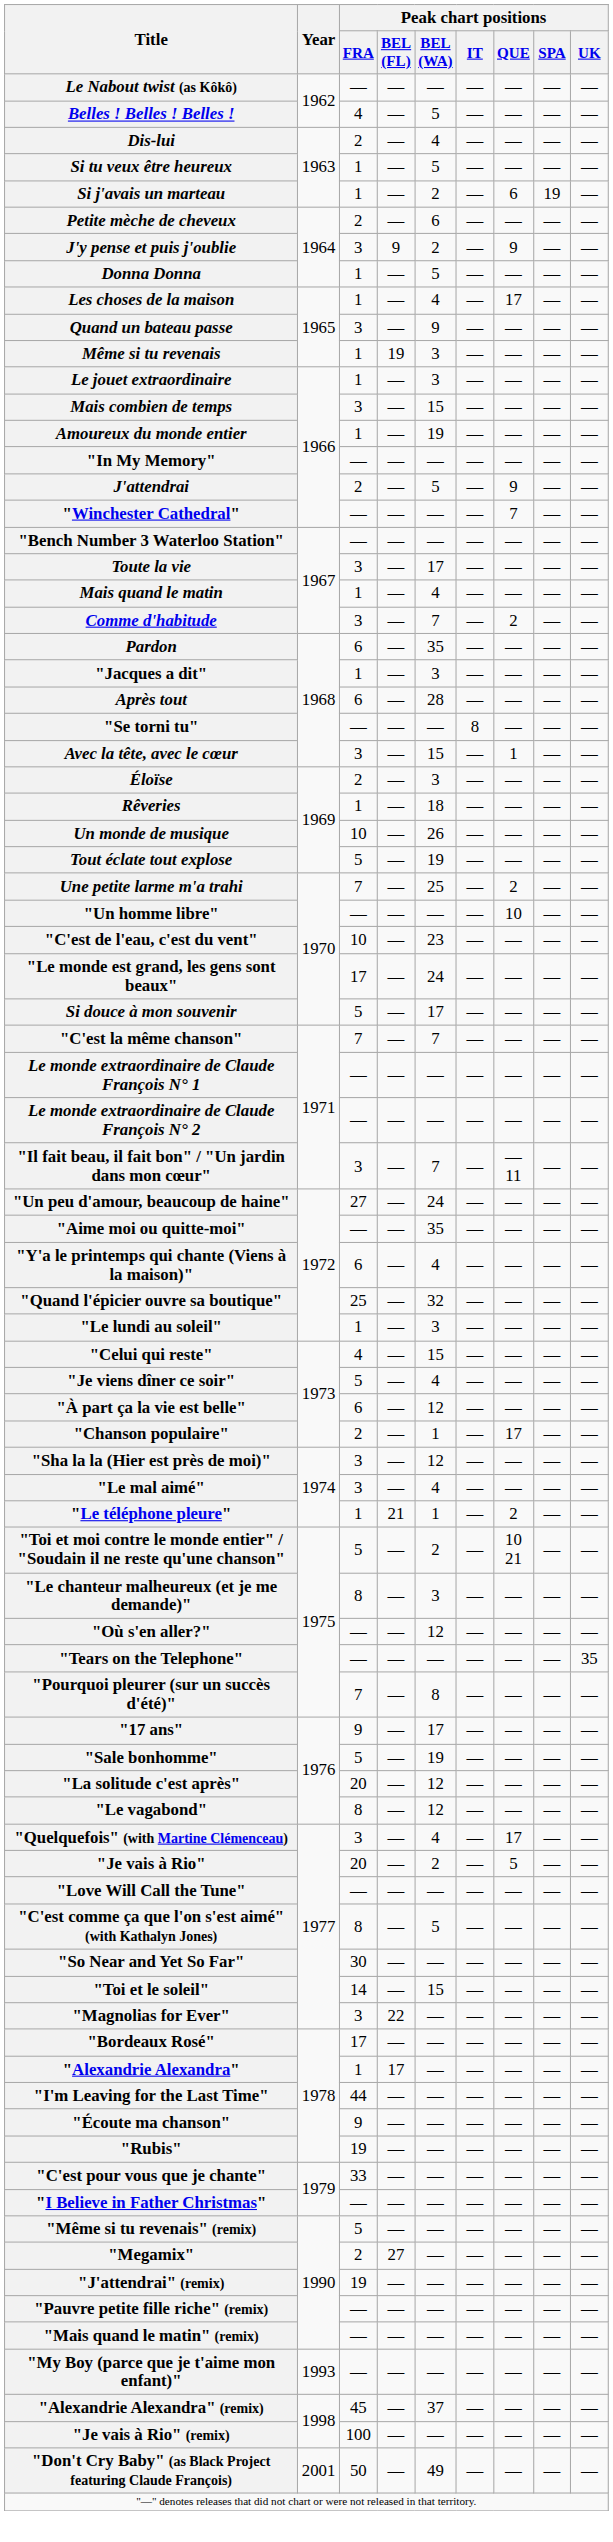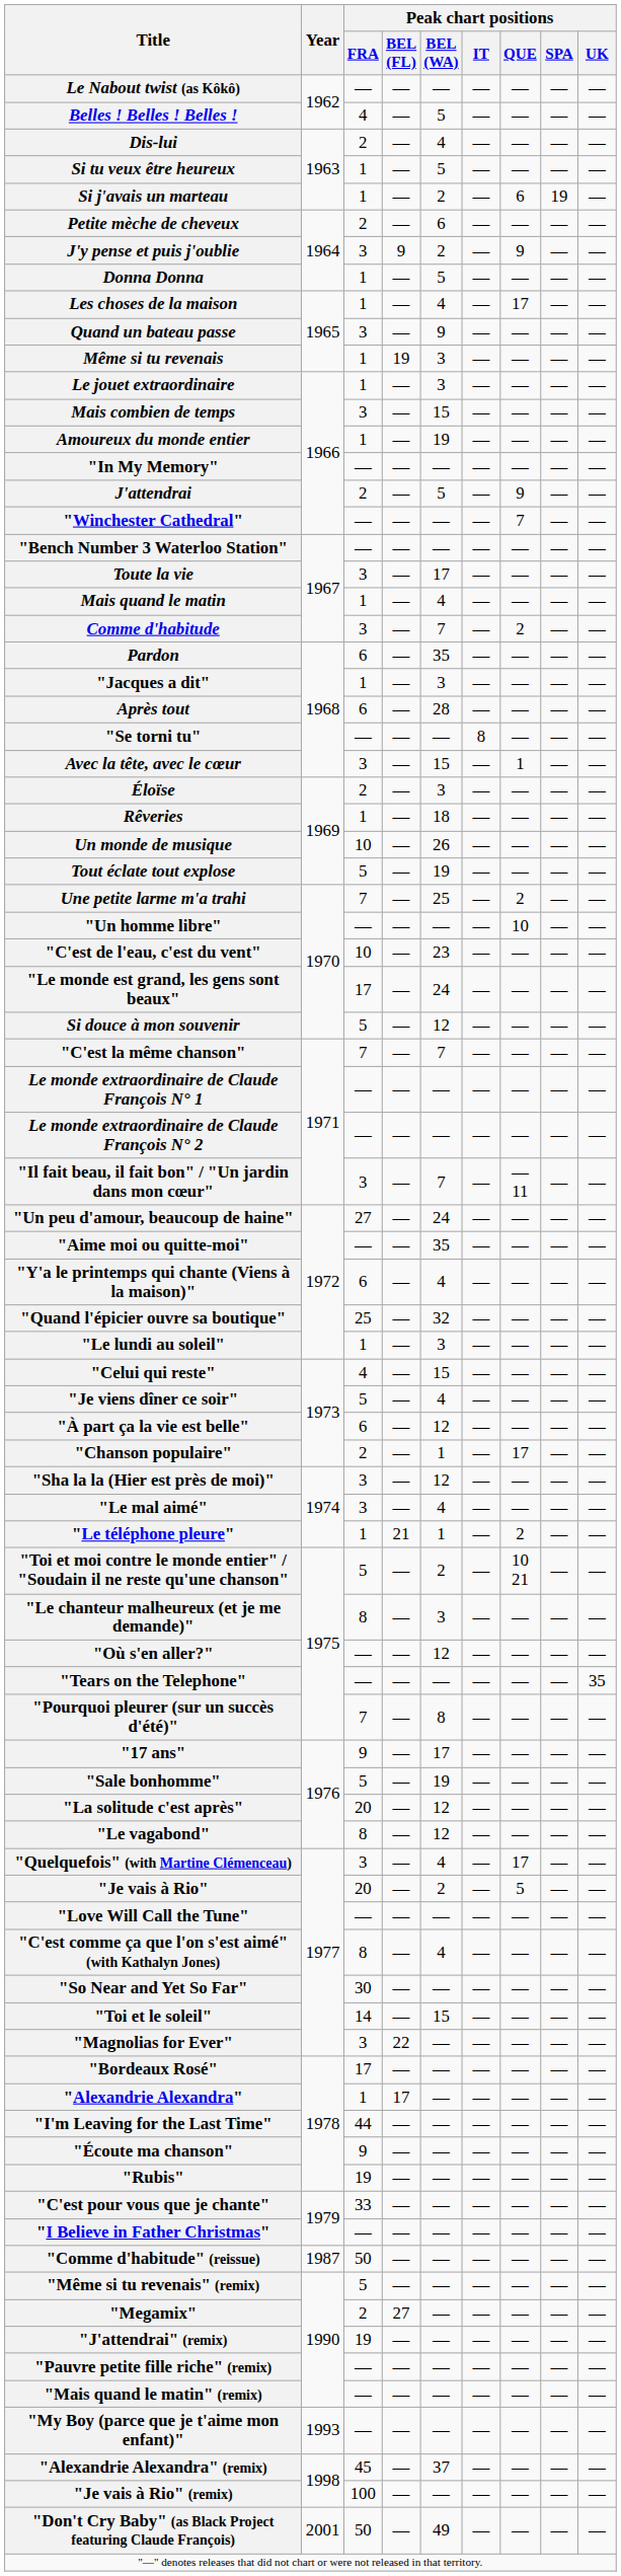 <table class="wikitable plainrowheaders" style="text-align:center;">
 <tr>
 <th rowspan="2" scope="col" style="width:17em;">Title</th>
 <th rowspan="2" scope="col" style="width:2em;">Year</th>
 <th colspan="7">Peak chart positions</th>
 </tr>
 <tr>
 <th scope="col" style="width:2em;font-size:90%;"><a href='#'>FRA</a><br></th>
 <th scope="col" style="width:2em;font-size:90%;"><a href='#'>BEL (FL)</a><br></th>
 <th scope="col" style="width:2em;font-size:90%;"><a href='#'>BEL (WA)</a><br></th>
 <th scope="col" style="width:2em;font-size:90%;"><a href='#'>IT</a><br></th>
 <th scope="col" style="width:2em;font-size:90%;"><a href='#'>QUE</a><br></th>
 <th scope="col" style="width:2em;font-size:90%;"><a href='#'>SPA</a><br></th>
 <th scope="col" style="width:2em;font-size:90%;"><a href='#'>UK</a><br></th>
 </tr>
 <tr>
 <th scope="row"><em>Le Nabout twist</em> <small>(as Kôkô)</small></th>
 <td rowspan="2">1962</td>
 <td>—</td>
 <td>—</td>
 <td>—</td>
 <td>—</td>
 <td>—</td>
 <td>—</td>
 <td>—</td>
 </tr>
 <tr>
 <th scope="row"><em><a href='#'>Belles ! Belles ! Belles !</a></em> </th>
 <td>4</td>
 <td>—</td>
 <td>5</td>
 <td>—</td>
 <td>—</td>
 <td>—</td>
 <td>—</td>
 </tr>
 <tr>
 <th scope="row"><em>Dis-lui</em> </th>
 <td rowspan="3">1963</td>
 <td>2</td>
 <td>—</td>
 <td>4</td>
 <td>—</td>
 <td>—</td>
 <td>—</td>
 <td>—</td>
 </tr>
 <tr>
 <th scope="row"><em>Si tu veux être heureux</em> </th>
 <td>1</td>
 <td>—</td>
 <td>5</td>
 <td>—</td>
 <td>—</td>
 <td>—</td>
 <td>—</td>
 </tr>
 <tr>
 <th scope="row"><em>Si j'avais un marteau</em> </th>
 <td>1</td>
 <td>—</td>
 <td>2</td>
 <td>—</td>
 <td>6</td>
 <td>19</td>
 <td>—</td>
 </tr>
 <tr>
 <th scope="row"><em>Petite mèche de cheveux</em></th>
 <td rowspan="3">1964</td>
 <td>2</td>
 <td>—</td>
 <td>6</td>
 <td>—</td>
 <td>—</td>
 <td>—</td>
 <td>—</td>
 </tr>
 <tr>
 <th scope="row"><em>J'y pense et puis j'oublie</em> </th>
 <td>3</td>
 <td>9</td>
 <td>2</td>
 <td>—</td>
 <td>9</td>
 <td>—</td>
 <td>—</td>
 </tr>
 <tr>
 <th scope="row"><em>Donna Donna</em> </th>
 <td>1</td>
 <td>—</td>
 <td>5</td>
 <td>—</td>
 <td>—</td>
 <td>—</td>
 <td>—</td>
 </tr>
 <tr>
 <th scope="row"><em>Les choses de la maison</em> </th>
 <td rowspan="3">1965</td>
 <td>1</td>
 <td>—</td>
 <td>4</td>
 <td>—</td>
 <td>17</td>
 <td>—</td>
 <td>—</td>
 </tr>
 <tr>
 <th scope="row"><em>Quand un bateau passe</em> </th>
 <td>3</td>
 <td>—</td>
 <td>9</td>
 <td>—</td>
 <td>—</td>
 <td>—</td>
 <td>—</td>
 </tr>
 <tr>
 <th scope="row"><em>Même si tu revenais</em></th>
 <td>1</td>
 <td>19</td>
 <td>3</td>
 <td>—</td>
 <td>—</td>
 <td>—</td>
 <td>—</td>
 </tr>
 <tr>
 <th scope="row"><em>Le jouet extraordinaire</em> </th>
 <td rowspan="6">1966</td>
 <td>1</td>
 <td>—</td>
 <td>3</td>
 <td>—</td>
 <td>—</td>
 <td>—</td>
 <td>—</td>
 </tr>
 <tr>
 <th scope="row"><em>Mais combien de temps</em></th>
 <td>3</td>
 <td>—</td>
 <td>15</td>
 <td>—</td>
 <td>—</td>
 <td>—</td>
 <td>—</td>
 </tr>
 <tr>
 <th scope="row"><em>Amoureux du monde entier</em> </th>
 <td>1</td>
 <td>—</td>
 <td>19</td>
 <td>—</td>
 <td>—</td>
 <td>—</td>
 <td>—</td>
 </tr>
 <tr>
 <th scope="row">"In My Memory" </th>
 <td>—</td>
 <td>—</td>
 <td>—</td>
 <td>—</td>
 <td>—</td>
 <td>—</td>
 <td>—</td>
 </tr>
 <tr>
 <th scope="row"><em>J'attendrai</em> </th>
 <td>2</td>
 <td>—</td>
 <td>5</td>
 <td>—</td>
 <td>9</td>
 <td>—</td>
 <td>—</td>
 </tr>
 <tr>
 <th scope="row">"<a href='#'>Winchester Cathedral</a>" </th>
 <td>—</td>
 <td>—</td>
 <td>—</td>
 <td>—</td>
 <td>7</td>
 <td>—</td>
 <td>—</td>
 </tr>
 <tr>
 <th scope="row">"Bench Number 3 Waterloo Station" </th>
 <td rowspan="4">1967</td>
 <td>—</td>
 <td>—</td>
 <td>—</td>
 <td>—</td>
 <td>—</td>
 <td>—</td>
 <td>—</td>
 </tr>
 <tr>
 <th scope="row"><em>Toute la vie</em></th>
 <td>3</td>
 <td>—</td>
 <td>17</td>
 <td>—</td>
 <td>—</td>
 <td>—</td>
 <td>—</td>
 </tr>
 <tr>
 <th scope="row"><em>Mais quand le matin</em></th>
 <td>1</td>
 <td>—</td>
 <td>4</td>
 <td>—</td>
 <td>—</td>
 <td>—</td>
 <td>—</td>
 </tr>
 <tr>
 <th scope="row"><em><a href='#'>Comme d'habitude</a></em></th>
 <td>3</td>
 <td>—</td>
 <td>7</td>
 <td>—</td>
 <td>2</td>
 <td>—</td>
 <td>—</td>
 </tr>
 <tr>
 <th scope="row"><em>Pardon</em></th>
 <td rowspan="5">1968</td>
 <td>6</td>
 <td>—</td>
 <td>35</td>
 <td>—</td>
 <td>—</td>
 <td>—</td>
 <td>—</td>
 </tr>
 <tr>
 <th scope="row">"Jacques a dit" </th>
 <td>1</td>
 <td>—</td>
 <td>3</td>
 <td>—</td>
 <td>—</td>
 <td>—</td>
 <td>—</td>
 </tr>
 <tr>
 <th scope="row"><em>Après tout</em></th>
 <td>6</td>
 <td>—</td>
 <td>28</td>
 <td>—</td>
 <td>—</td>
 <td>—</td>
 <td>—</td>
 </tr>
 <tr>
 <th scope="row">"Se torni tu" </th>
 <td>—</td>
 <td>—</td>
 <td>—</td>
 <td>8</td>
 <td>—</td>
 <td>—</td>
 <td>—</td>
 </tr>
 <tr>
 <th scope="row"><em>Avec la tête, avec le cœur</em></th>
 <td>3</td>
 <td>—</td>
 <td>15</td>
 <td>—</td>
 <td>1</td>
 <td>—</td>
 <td>—</td>
 </tr>
 <tr>
 <th scope="row"><em>Éloïse</em> </th>
 <td rowspan="4">1969</td>
 <td>2</td>
 <td>—</td>
 <td>3</td>
 <td>—</td>
 <td>—</td>
 <td>—</td>
 <td>—</td>
 </tr>
 <tr>
 <th scope="row"><em>Rêveries</em> </th>
 <td>1</td>
 <td>—</td>
 <td>18</td>
 <td>—</td>
 <td>—</td>
 <td>—</td>
 <td>—</td>
 </tr>
 <tr>
 <th scope="row"><em>Un monde de musique</em></th>
 <td>10</td>
 <td>—</td>
 <td>26</td>
 <td>—</td>
 <td>—</td>
 <td>—</td>
 <td>—</td>
 </tr>
 <tr>
 <th scope="row"><em>Tout éclate tout explose</em> </th>
 <td>5</td>
 <td>—</td>
 <td>19</td>
 <td>—</td>
 <td>—</td>
 <td>—</td>
 <td>—</td>
 </tr>
 <tr>
 <th scope="row"><em>Une petite larme m'a trahi</em> </th>
 <td rowspan="5">1970</td>
 <td>7</td>
 <td>—</td>
 <td>25</td>
 <td>—</td>
 <td>2</td>
 <td>—</td>
 <td>—</td>
 </tr>
 <tr>
 <th scope="row">"Un homme libre" </th>
 <td>—</td>
 <td>—</td>
 <td>—</td>
 <td>—</td>
 <td>10</td>
 <td>—</td>
 <td>—</td>
 </tr>
 <tr>
 <th scope="row">"C'est de l'eau, c'est du vent"</th>
 <td>10</td>
 <td>—</td>
 <td>23</td>
 <td>—</td>
 <td>—</td>
 <td>—</td>
 <td>—</td>
 </tr>
 <tr>
 <th scope="row">"Le monde est grand, les gens sont beaux" </th>
 <td>17</td>
 <td>—</td>
 <td>24</td>
 <td>—</td>
 <td>—</td>
 <td>—</td>
 <td>—</td>
 </tr>
 <tr>
 <th scope="row"><em>Si douce à mon souvenir</em> </th>
 <td>5</td>
 <td>—</td>
-<td>17</td>
+<td>12</td>
 <td>—</td>
 <td>—</td>
 <td>—</td>
 <td>—</td>
 </tr>
 <tr>
 <th scope="row">"C'est la même chanson" </th>
 <td rowspan="4">1971</td>
 <td>7</td>
 <td>—</td>
 <td>7</td>
 <td>—</td>
 <td>—</td>
 <td>—</td>
 <td>—</td>
 </tr>
 <tr>
 <th scope="row"><em>Le monde extraordinaire de Claude François N° 1</em></th>
 <td>—</td>
 <td>—</td>
 <td>—</td>
 <td>—</td>
 <td>—</td>
 <td>—</td>
 <td>—</td>
 </tr>
 <tr>
 <th scope="row"><em>Le monde extraordinaire de Claude François N° 2</em></th>
 <td>—</td>
 <td>—</td>
 <td>—</td>
 <td>—</td>
 <td>—</td>
 <td>—</td>
 <td>—</td>
 </tr>
 <tr>
 <th scope="row">"Il fait beau, il fait bon" / "Un jardin dans mon cœur" </th>
 <td>3</td>
 <td>—</td>
 <td>7</td>
 <td>—</td>
 <td>—<br>11</td>
 <td>—</td>
 <td>—</td>
 </tr>
 <tr>
 <th scope="row">"Un peu d'amour, beaucoup de haine"</th>
 <td rowspan="5">1972</td>
 <td>27</td>
 <td>—</td>
 <td>24</td>
 <td>—</td>
 <td>—</td>
 <td>—</td>
 <td>—</td>
 </tr>
 <tr>
 <th scope="row">"Aime moi ou quitte-moi" </th>
 <td>—</td>
 <td>—</td>
 <td>35</td>
 <td>—</td>
 <td>—</td>
 <td>—</td>
 <td>—</td>
 </tr>
 <tr>
 <th scope="row">"Y'a le printemps qui chante (Viens à la maison)"</th>
 <td>6</td>
 <td>—</td>
 <td>4</td>
 <td>—</td>
 <td>—</td>
 <td>—</td>
 <td>—</td>
 </tr>
 <tr>
 <th scope="row">"Quand l'épicier ouvre sa boutique"</th>
 <td>25</td>
 <td>—</td>
 <td>32</td>
 <td>—</td>
 <td>—</td>
 <td>—</td>
 <td>—</td>
 </tr>
 <tr>
 <th scope="row">"Le lundi au soleil"</th>
 <td>1</td>
 <td>—</td>
 <td>3</td>
 <td>—</td>
 <td>—</td>
 <td>—</td>
 <td>—</td>
 </tr>
 <tr>
 <th scope="row">"Celui qui reste"</th>
 <td rowspan="4">1973</td>
 <td>4</td>
 <td>—</td>
 <td>15</td>
 <td>—</td>
 <td>—</td>
 <td>—</td>
 <td>—</td>
 </tr>
 <tr>
 <th scope="row">"Je viens dîner ce soir"</th>
 <td>5</td>
 <td>—</td>
 <td>4</td>
 <td>—</td>
 <td>—</td>
 <td>—</td>
 <td>—</td>
 </tr>
 <tr>
 <th scope="row">"À part ça la vie est belle" </th>
 <td>6</td>
 <td>—</td>
 <td>12</td>
 <td>—</td>
 <td>—</td>
 <td>—</td>
 <td>—</td>
 </tr>
 <tr>
 <th scope="row">"Chanson populaire"</th>
 <td>2</td>
 <td>—</td>
 <td>1</td>
 <td>—</td>
 <td>17</td>
 <td>—</td>
 <td>—</td>
 </tr>
 <tr>
 <th scope="row">"Sha la la (Hier est près de moi)" </th>
 <td rowspan="3">1974</td>
 <td>3</td>
 <td>—</td>
 <td>12</td>
 <td>—</td>
 <td>—</td>
 <td>—</td>
 <td>—</td>
 </tr>
 <tr>
 <th scope="row">"Le mal aimé" </th>
 <td>3</td>
 <td>—</td>
 <td>4</td>
 <td>—</td>
 <td>—</td>
 <td>—</td>
 <td>—</td>
 </tr>
 <tr>
 <th scope="row">"<a href='#'>Le téléphone pleure</a>"</th>
 <td>1</td>
 <td>21</td>
 <td>1</td>
 <td>—</td>
 <td>2</td>
 <td>—</td>
 <td>—</td>
 </tr>
 <tr>
 <th scope="row">"Toi et moi contre le monde entier" / "Soudain il ne reste qu'une chanson" </th>
 <td rowspan="5">1975</td>
 <td>5</td>
 <td>—</td>
 <td>2</td>
 <td>—</td>
 <td>10<br>21</td>
 <td>—</td>
 <td>—</td>
 </tr>
 <tr>
 <th scope="row">"Le chanteur malheureux (et je me demande)"</th>
 <td>8</td>
 <td>—</td>
 <td>3</td>
 <td>—</td>
 <td>—</td>
 <td>—</td>
 <td>—</td>
 </tr>
 <tr>
 <th scope="row">"Où s'en aller?" </th>
 <td>—</td>
 <td>—</td>
 <td>12</td>
 <td>—</td>
 <td>—</td>
 <td>—</td>
 <td>—</td>
 </tr>
 <tr>
 <th scope="row">"Tears on the Telephone" </th>
 <td>—</td>
 <td>—</td>
 <td>—</td>
 <td>—</td>
 <td>—</td>
 <td>—</td>
 <td>35</td>
 </tr>
 <tr>
 <th scope="row">"Pourquoi pleurer (sur un succès d'été)" </th>
 <td>7</td>
 <td>—</td>
 <td>8</td>
 <td>—</td>
 <td>—</td>
 <td>—</td>
 <td>—</td>
 </tr>
 <tr>
 <th scope="row">"17 ans" </th>
 <td rowspan="4">1976</td>
 <td>9</td>
 <td>—</td>
 <td>17</td>
 <td>—</td>
 <td>—</td>
 <td>—</td>
 <td>—</td>
 </tr>
 <tr>
 <th scope="row">"Sale bonhomme" </th>
 <td>5</td>
 <td>—</td>
 <td>19</td>
 <td>—</td>
 <td>—</td>
 <td>—</td>
 <td>—</td>
 </tr>
 <tr>
 <th scope="row">"La solitude c'est après"</th>
 <td>20</td>
 <td>—</td>
 <td>12</td>
 <td>—</td>
 <td>—</td>
 <td>—</td>
 <td>—</td>
 </tr>
 <tr>
 <th scope="row">"Le vagabond" </th>
 <td>8</td>
 <td>—</td>
 <td>12</td>
 <td>—</td>
 <td>—</td>
 <td>—</td>
 <td>—</td>
 </tr>
 <tr>
 <th scope="row">"Quelquefois" <small>(with <a href='#'>Martine Clémenceau</a>)</small></th>
 <td rowspan="7">1977</td>
 <td>3</td>
 <td>—</td>
 <td>4</td>
 <td>—</td>
 <td>17</td>
 <td>—</td>
 <td>—</td>
 </tr>
 <tr>
 <th scope="row">"Je vais à Rio" </th>
 <td>20</td>
 <td>—</td>
 <td>2</td>
 <td>—</td>
 <td>5</td>
 <td>—</td>
 <td>—</td>
 </tr>
 <tr>
 <th scope="row">"Love Will Call the Tune" </th>
 <td>—</td>
 <td>—</td>
 <td>—</td>
 <td>—</td>
 <td>—</td>
 <td>—</td>
 <td>—</td>
 </tr>
 <tr>
 <th scope="row">"C'est comme ça que l'on s'est aimé" <small>(with Kathalyn Jones)</small></th>
 <td>8</td>
 <td>—</td>
-<td>5</td>
+<td>4</td>
 <td>—</td>
 <td>—</td>
 <td>—</td>
 <td>—</td>
 </tr>
 <tr>
 <th scope="row">"So Near and Yet So Far" </th>
 <td>30</td>
 <td>—</td>
 <td>—</td>
 <td>—</td>
 <td>—</td>
 <td>—</td>
 <td>—</td>
 </tr>
 <tr>
 <th scope="row">"Toi et le soleil" </th>
 <td>14</td>
 <td>—</td>
 <td>15</td>
 <td>—</td>
 <td>—</td>
 <td>—</td>
 <td>—</td>
 </tr>
 <tr>
 <th scope="row">"Magnolias for Ever"</th>
 <td>3</td>
 <td>22</td>
 <td>—</td>
 <td>—</td>
 <td>—</td>
 <td>—</td>
 <td>—</td>
 </tr>
 <tr>
 <th scope="row">"Bordeaux Rosé"</th>
 <td rowspan="5">1978</td>
 <td>17</td>
 <td>—</td>
 <td>—</td>
 <td>—</td>
 <td>—</td>
 <td>—</td>
 <td>—</td>
 </tr>
 <tr>
 <th scope="row">"<a href='#'>Alexandrie Alexandra</a>"</th>
 <td>1</td>
 <td>17</td>
 <td>—</td>
 <td>—</td>
 <td>—</td>
 <td>—</td>
 <td>—</td>
 </tr>
 <tr>
 <th scope="row">"I'm Leaving for the Last Time"</th>
 <td>44</td>
 <td>—</td>
 <td>—</td>
 <td>—</td>
 <td>—</td>
 <td>—</td>
 <td>—</td>
 </tr>
 <tr>
 <th scope="row">"Écoute ma chanson"</th>
 <td>9</td>
 <td>—</td>
 <td>—</td>
 <td>—</td>
 <td>—</td>
 <td>—</td>
 <td>—</td>
 </tr>
 <tr>
 <th scope="row">"Rubis" </th>
 <td>19</td>
 <td>—</td>
 <td>—</td>
 <td>—</td>
 <td>—</td>
 <td>—</td>
 <td>—</td>
 </tr>
 <tr>
 <th scope="row">"C'est pour vous que je chante"</th>
 <td rowspan="2">1979</td>
 <td>33</td>
 <td>—</td>
 <td>—</td>
 <td>—</td>
 <td>—</td>
 <td>—</td>
 <td>—</td>
 </tr>
 <tr>
 <th scope="row">"<a href='#'>I Believe in Father Christmas</a>"</th>
 <td>—</td>
 <td>—</td>
 <td>—</td>
 <td>—</td>
 <td>—</td>
 <td>—</td>
 <td>—</td>
 </tr>
 <tr>
+<th scope="row">"Comme d'habitude" <small>(reissue)</small></th>
+<td>1987</td>
+<td>50</td>
+<td>—</td>
+<td>—</td>
+<td>—</td>
+<td>—</td>
+<td>—</td>
+<td>—</td>
+</tr>
+<tr>
 <th scope="row">"Même si tu revenais" <small>(remix)</small></th>
 <td rowspan="5">1990</td>
 <td>5</td>
 <td>—</td>
 <td>—</td>
 <td>—</td>
 <td>—</td>
 <td>—</td>
 <td>—</td>
 </tr>
 <tr>
 <th scope="row">"Megamix"</th>
 <td>2</td>
 <td>27</td>
 <td>—</td>
 <td>—</td>
 <td>—</td>
 <td>—</td>
 <td>—</td>
 </tr>
 <tr>
 <th scope="row">"J'attendrai" <small>(remix)</small></th>
 <td>19</td>
 <td>—</td>
 <td>—</td>
 <td>—</td>
 <td>—</td>
 <td>—</td>
 <td>—</td>
 </tr>
 <tr>
 <th scope="row">"Pauvre petite fille riche" <small>(remix)</small></th>
 <td>—</td>
 <td>—</td>
 <td>—</td>
 <td>—</td>
 <td>—</td>
 <td>—</td>
 <td>—</td>
 </tr>
 <tr>
 <th scope="row">"Mais quand le matin" <small>(remix)</small></th>
 <td>—</td>
 <td>—</td>
 <td>—</td>
 <td>—</td>
 <td>—</td>
 <td>—</td>
 <td>—</td>
 </tr>
 <tr>
 <th scope="row">"My Boy (parce que je t'aime mon enfant)"</th>
 <td>1993</td>
 <td>—</td>
 <td>—</td>
 <td>—</td>
 <td>—</td>
 <td>—</td>
 <td>—</td>
 <td>—</td>
 </tr>
 <tr>
 <th scope="row">"Alexandrie Alexandra" <small>(remix)</small></th>
 <td rowspan="2">1998</td>
 <td>45</td>
 <td>—</td>
 <td>37</td>
 <td>—</td>
 <td>—</td>
 <td>—</td>
 <td>—</td>
 </tr>
 <tr>
 <th scope="row">"Je vais à Rio" <small>(remix)</small></th>
 <td>100</td>
 <td>—</td>
 <td>—</td>
 <td>—</td>
 <td>—</td>
 <td>—</td>
 <td>—</td>
 </tr>
 <tr>
 <th scope="row">"Don't Cry Baby" <small>(as Black Project featuring Claude François)</small></th>
 <td>2001</td>
 <td>50</td>
 <td>—</td>
 <td>49</td>
 <td>—</td>
 <td>—</td>
 <td>—</td>
 <td>—</td>
 </tr>
 <tr>
 <td colspan="9" style="font-size:8pt">"—" denotes releases that did not chart or were not released in that territory.</td>
 </tr>
 </table>
